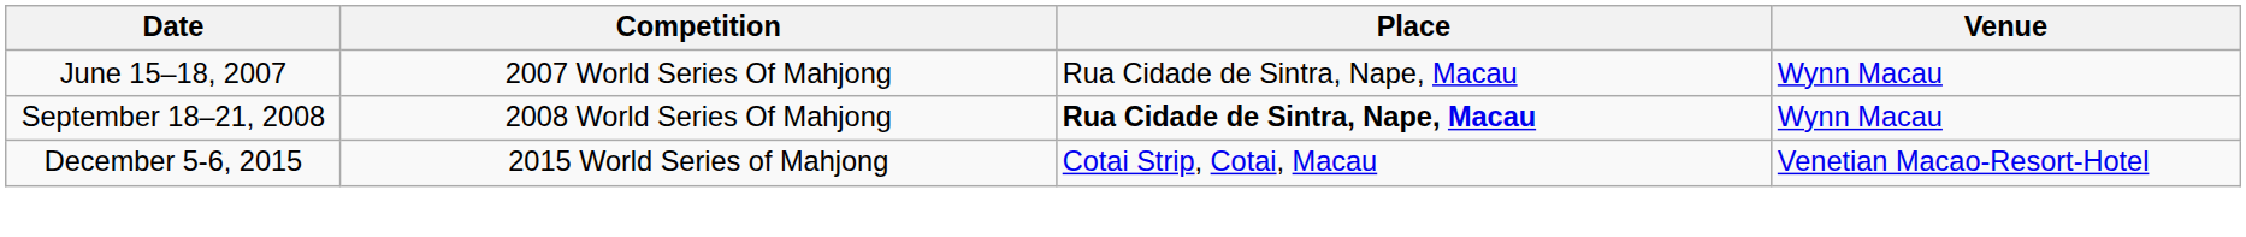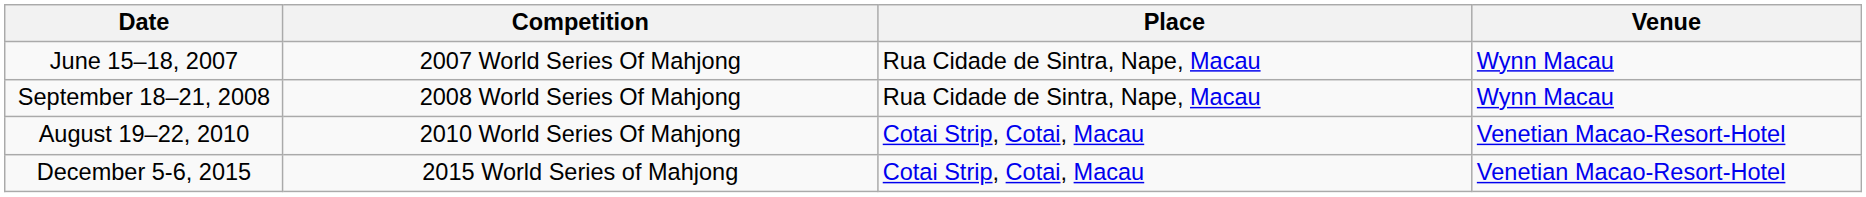 <table class="wikitable" style="text-align:center;" width="100%">
 <tr>
 <th width="15%">Date</th>
 <th width="32%">Competition</th>
 <th width="32%">Place</th>
 <th width="21%">Venue</th>
 </tr>
 <tr>
 <td>June 15–18, 2007</td>
 <td>2007 World Series Of Mahjong</td>
 <td align="left">Rua Cidade de Sintra, Nape, <a href='#'>Macau</a></td>
 <td align="left"><a href='#'>Wynn Macau</a></td>
 </tr>
 <tr>
 <td>September 18–21, 2008</td>
 <td>2008 World Series Of Mahjong</td>
-<td align="left"><strong>Rua Cidade de Sintra, Nape, <a href='#'>Macau</a></strong></td>
+<td align="left">Rua Cidade de Sintra, Nape, <a href='#'>Macau</a></td>
 <td align="left"><a href='#'>Wynn Macau</a></td>
+</tr>
+<tr>
+<td>August 19–22, 2010</td>
+<td>2010 World Series Of Mahjong</td>
+<td align="left"><a href='#'>Cotai Strip</a>, <a href='#'>Cotai</a>, <a href='#'>Macau</a></td>
+<td align="left"><a href='#'>Venetian Macao-Resort-Hotel</a></td>
 </tr>
 <tr>
 <td>December 5-6, 2015</td>
 <td>2015 World Series of Mahjong</td>
 <td align="left"><a href='#'>Cotai Strip</a>, <a href='#'>Cotai</a>, <a href='#'>Macau</a></td>
 <td align="left"><a href='#'>Venetian Macao-Resort-Hotel</a></td>
 </tr>
 </table>
